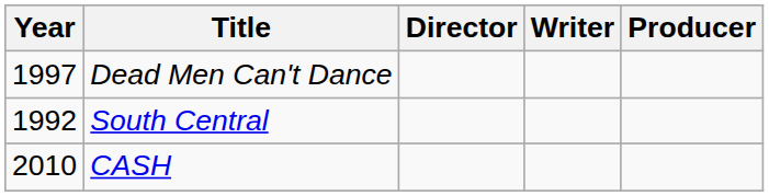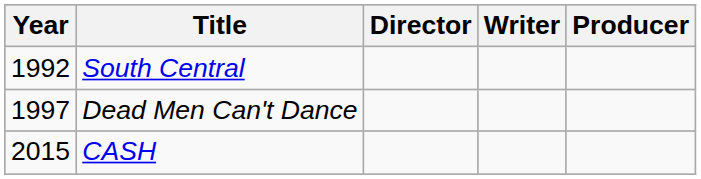 <table class="wikitable">
 <tr>
 <th>Year</th>
 <th>Title</th>
 <th>Director</th>
 <th>Writer</th>
 <th>Producer</th>
 </tr>
 <tr>
+<td>1992</td>
+<td><em><a href='#'>South Central</a></em></td>
+<td></td>
+<td></td>
+<td></td>
+</tr>
+<tr>
 <td>1997</td>
 <td><em>Dead Men Can't Dance</em></td>
 <td></td>
 <td></td>
 <td></td>
 </tr>
 <tr>
-<td>1992</td>
-<td><em><a href='#'>South Central</a></em></td>
-<td></td>
-<td></td>
-<td></td>
-</tr>
-<tr>
-<td>2010</td>
+<td>2015</td>
 <td><em><a href='#'>CASH</a></em></td>
 <td></td>
 <td></td>
 <td></td>
 </tr>
 </table>
